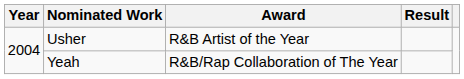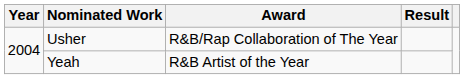 <table class="wikitable">
 <tr>
 <th>Year</th>
 <th>Nominated Work</th>
 <th>Award</th>
 <th>Result</th>
 <th></th>
 </tr>
 <tr>
 <td rowspan="2">2004</td>
 <td>Usher</td>
-<td>R&B Artist of the Year</td>
+<td>R&B/Rap Collaboration of The Year</td>
 <td></td>
 <td style="text-align:center;" rowspan="2"></td>
 </tr>
 <tr>
 <td>Yeah</td>
-<td>R&B/Rap Collaboration of The Year</td>
+<td>R&B Artist of the Year</td>
 <td></td>
 </tr>
 </table>
